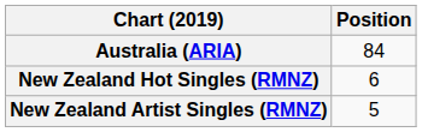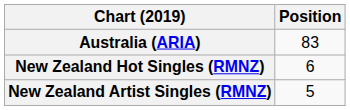 <table class="wikitable plainrowheaders sortable" style="text-align:center">
 <tr>
 <th scope="col">Chart (2019)</th>
 <th scope="col">Position</th>
 </tr>
 <tr>
 <th scope="row">Australia (<a href='#'>ARIA</a>)</th>
-<td>84</td>
+<td>83</td>
 </tr>
 <tr>
 <th scope="row">New Zealand Hot Singles (<a href='#'>RMNZ</a>)</th>
 <td>6</td>
 </tr>
 <tr>
 <th scope="row">New Zealand Artist Singles (<a href='#'>RMNZ</a>)</th>
 <td>5</td>
 </tr>
 </table>
